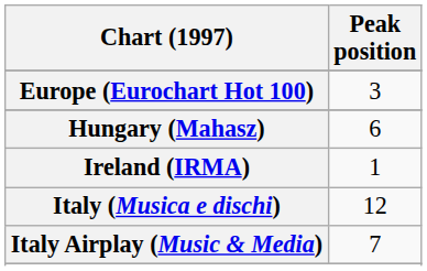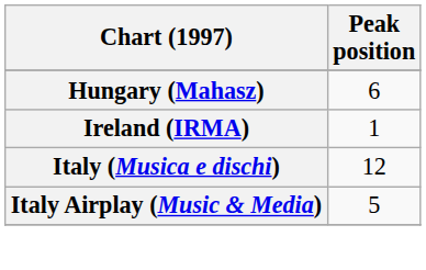 <table class="wikitable sortable plainrowheaders" style="text-align:center">
 <tr>
 <th scope="col">Chart (1997)</th>
 <th scope="col">Peak<br>position</th>
 </tr>
 <tr>
 </tr>
 <tr>
 </tr>
 <tr>
 </tr>
 <tr>
-</tr>
-<tr>
-<th scope="row">Europe (<a href='#'>Eurochart Hot 100</a>)</th>
-<td>3</td>
 </tr>
 <tr>
 </tr>
 <tr>
 </tr>
 <tr>
 </tr>
 <tr>
 <th scope="row">Hungary (<a href='#'>Mahasz</a>)</th>
 <td>6</td>
 </tr>
 <tr>
 <th scope="row">Ireland (<a href='#'>IRMA</a>)</th>
 <td>1</td>
 </tr>
 <tr>
 <th scope="row">Italy (<em><a href='#'>Musica e dischi</a></em>)</th>
 <td>12</td>
 </tr>
 <tr>
 <th scope="row">Italy Airplay (<em><a href='#'>Music & Media</a></em>)<br></th>
-<td>7</td>
+<td>5</td>
 </tr>
 <tr>
 </tr>
 <tr>
 </tr>
 <tr>
 </tr>
 <tr>
 </tr>
 <tr>
 </tr>
 <tr>
 </tr>
 <tr>
 </tr>
 <tr>
 </tr>
 </table>
